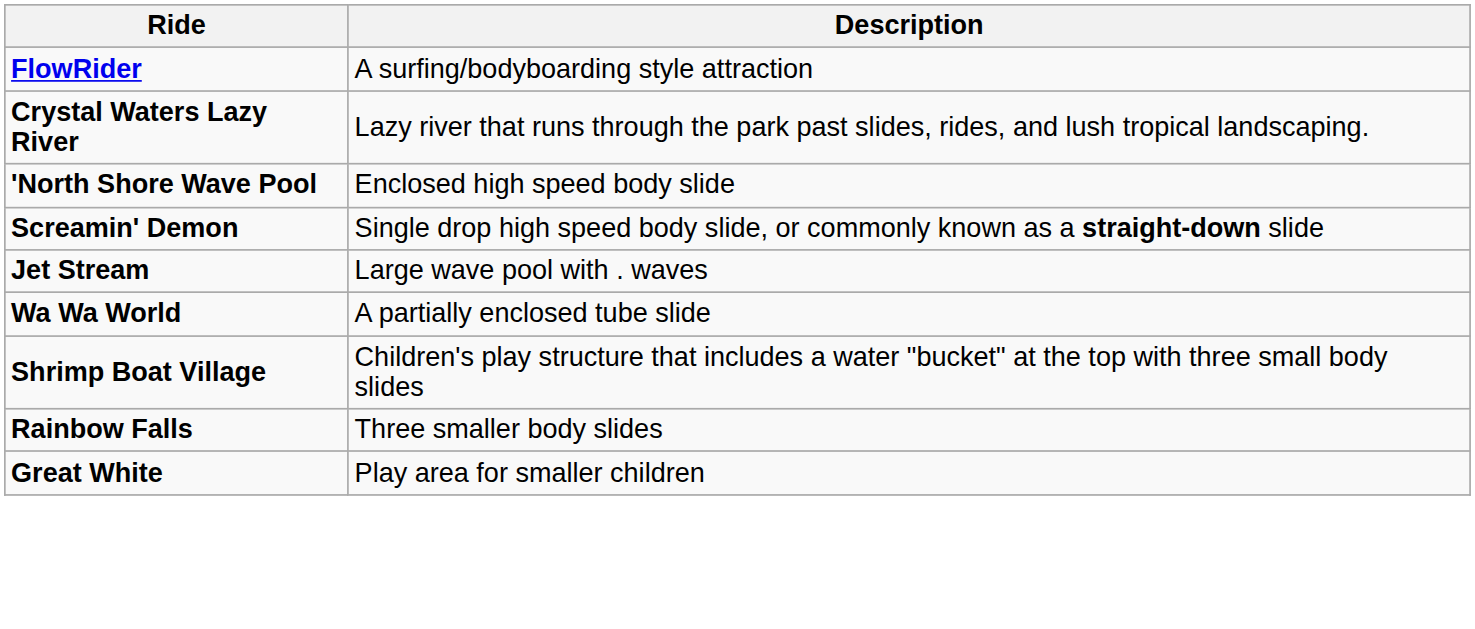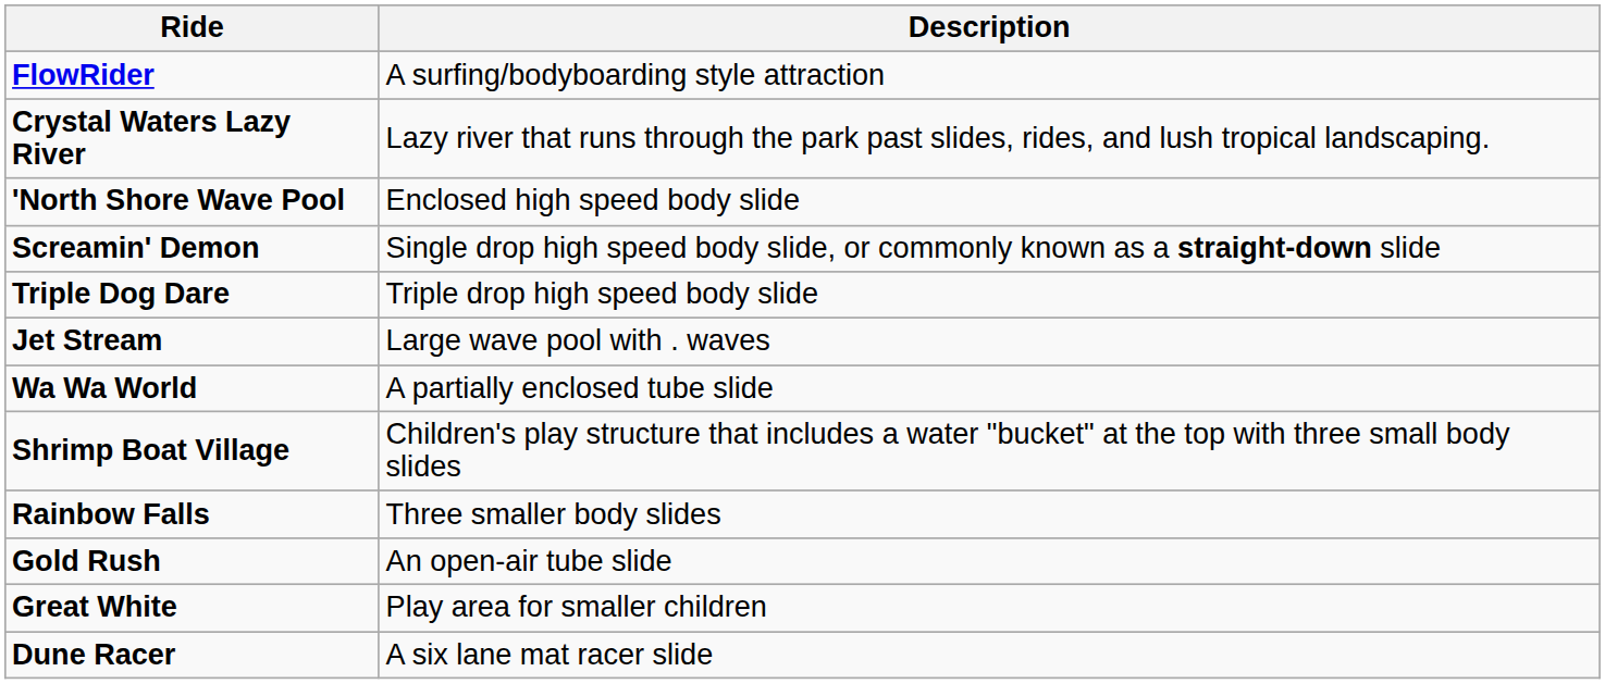 <table class=wikitable>
 <tr>
 <th>Ride</th>
 <th>Description</th>
 </tr>
 <tr>
 <td><strong><a href='#'>FlowRider</a></strong></td>
 <td>A surfing/bodyboarding style attraction</td>
 </tr>
 <tr>
 <td><strong>Crystal Waters Lazy River</strong></td>
 <td>Lazy river that runs through the park past slides, rides, and lush tropical landscaping.</td>
 </tr>
 <tr>
 <td><strong>'North Shore Wave Pool</strong></td>
 <td>Enclosed high speed body slide</td>
 </tr>
 <tr>
 <td><strong>Screamin' Demon</strong></td>
 <td>Single drop high speed body slide, or commonly known as a <strong>straight-down</strong> slide</td>
 </tr>
 <tr>
+<td><strong>Triple Dog Dare</strong></td>
+<td>Triple drop high speed body slide</td>
+</tr>
+<tr>
 <td><strong>Jet Stream</strong></td>
 <td>Large wave pool with . waves</td>
 </tr>
 <tr>
 <td><strong>Wa Wa World</strong></td>
 <td>A partially enclosed tube slide</td>
 </tr>
 <tr>
 <td><strong>Shrimp Boat Village</strong></td>
 <td>Children's play structure that includes a water "bucket" at the top with three small body slides</td>
 </tr>
 <tr>
 <td><strong>Rainbow Falls</strong></td>
 <td>Three smaller body slides</td>
 </tr>
 <tr>
+<td><strong>Gold Rush</strong></td>
+<td>An open-air tube slide</td>
+</tr>
+<tr>
 <td><strong>Great White</strong></td>
 <td>Play area for smaller children</td>
 </tr>
+<tr>
+<td><strong>Dune Racer</strong></td>
+<td>A six lane mat racer slide</td>
+</tr>
 </table>
